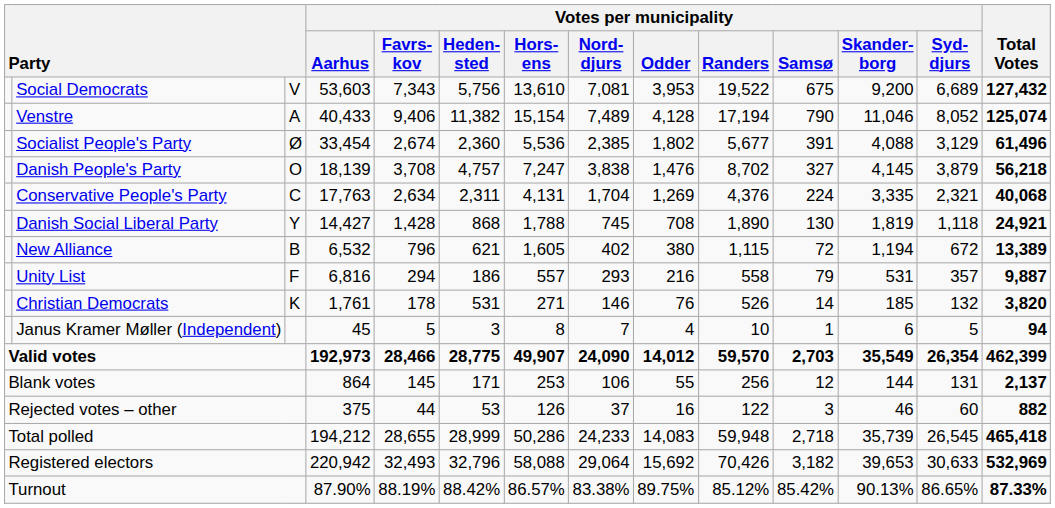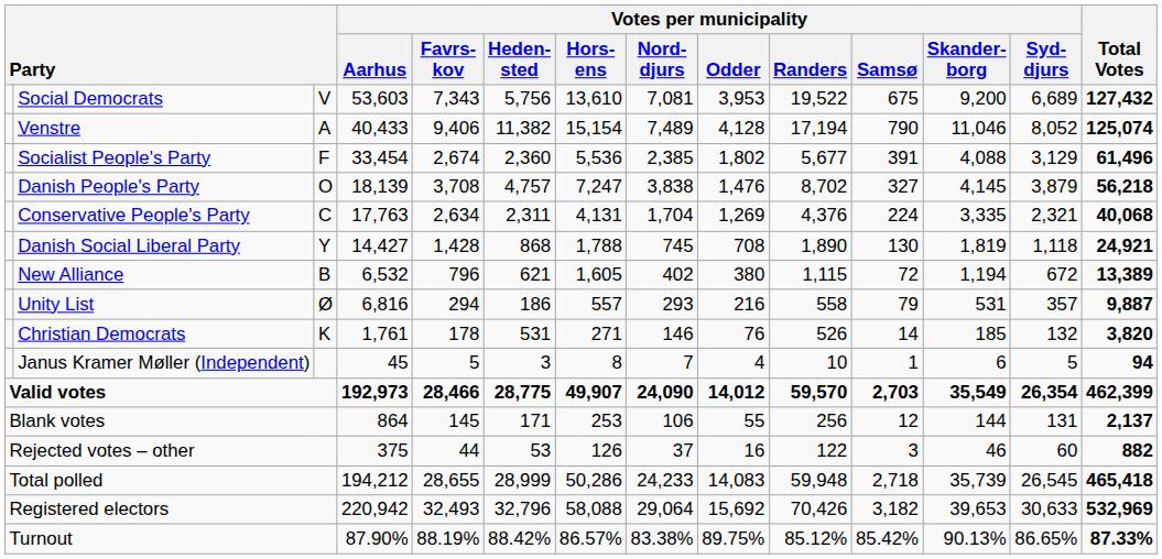 <table class="wikitable" border="1" style="text-align:right;">
 <tr>
 <th style="text-align:left;" valign=bottom rowspan=2 colspan=3>Party</th>
 <th colspan=10>Votes per municipality</th>
 <th align=center valign=bottom rowspan=2 width="50">Total Votes</th>
 </tr>
 <tr>
 <th align=center valign=bottom width="50"><a href='#'>Aarhus</a></th>
 <th align=center valign=bottom width="50"><a href='#'>Favrs- kov</a></th>
 <th align=center valign=bottom width="50"><a href='#'>Heden- sted</a></th>
 <th align=center valign=bottom width="50"><a href='#'>Hors- ens</a></th>
 <th align=center valign=bottom width="50"><a href='#'>Nord- djurs</a></th>
 <th align=center valign=bottom width="50"><a href='#'>Odder</a></th>
 <th align=center valign=bottom width="50"><a href='#'>Randers</a></th>
 <th align=center valign=bottom width="50"><a href='#'>Samsø</a></th>
 <th align=center valign=bottom width="50"><a href='#'>Skander- borg</a></th>
 <th align=center valign=bottom width="50"><a href='#'>Syd- djurs</a></th>
 </tr>
 <tr>
 <td></td>
 <td align=left><a href='#'>Social Democrats</a></td>
 <td align=left>V</td>
 <td>53,603</td>
 <td>7,343</td>
 <td>5,756</td>
 <td>13,610</td>
 <td>7,081</td>
 <td>3,953</td>
 <td>19,522</td>
 <td>675</td>
 <td>9,200</td>
 <td>6,689</td>
 <td><strong>127,432</strong></td>
 </tr>
 <tr>
 <td></td>
 <td align=left><a href='#'>Venstre</a></td>
 <td align=left>A</td>
 <td>40,433</td>
 <td>9,406</td>
 <td>11,382</td>
 <td>15,154</td>
 <td>7,489</td>
 <td>4,128</td>
 <td>17,194</td>
 <td>790</td>
 <td>11,046</td>
 <td>8,052</td>
 <td><strong>125,074</strong></td>
 </tr>
 <tr>
 <td></td>
 <td align=left><a href='#'>Socialist People's Party</a></td>
-<td align=left>Ø</td>
+<td align=left>F</td>
 <td>33,454</td>
 <td>2,674</td>
 <td>2,360</td>
 <td>5,536</td>
 <td>2,385</td>
 <td>1,802</td>
 <td>5,677</td>
 <td>391</td>
 <td>4,088</td>
 <td>3,129</td>
 <td><strong>61,496</strong></td>
 </tr>
 <tr>
 <td></td>
 <td align=left><a href='#'>Danish People's Party</a></td>
 <td align=left>O</td>
 <td>18,139</td>
 <td>3,708</td>
 <td>4,757</td>
 <td>7,247</td>
 <td>3,838</td>
 <td>1,476</td>
 <td>8,702</td>
 <td>327</td>
 <td>4,145</td>
 <td>3,879</td>
 <td><strong>56,218</strong></td>
 </tr>
 <tr>
 <td></td>
 <td align=left style="white-space: nowrap;"><a href='#'>Conservative People's Party</a></td>
 <td align=left>C</td>
 <td>17,763</td>
 <td>2,634</td>
 <td>2,311</td>
 <td>4,131</td>
 <td>1,704</td>
 <td>1,269</td>
 <td>4,376</td>
 <td>224</td>
 <td>3,335</td>
 <td>2,321</td>
 <td><strong>40,068</strong></td>
 </tr>
 <tr>
 <td></td>
 <td align=left><a href='#'>Danish Social Liberal Party</a></td>
 <td align=left>Y</td>
 <td>14,427</td>
 <td>1,428</td>
 <td>868</td>
 <td>1,788</td>
 <td>745</td>
 <td>708</td>
 <td>1,890</td>
 <td>130</td>
 <td>1,819</td>
 <td>1,118</td>
 <td><strong>24,921</strong></td>
 </tr>
 <tr>
 <td></td>
 <td align=left><a href='#'>New Alliance</a></td>
 <td align=left>B</td>
 <td>6,532</td>
 <td>796</td>
 <td>621</td>
 <td>1,605</td>
 <td>402</td>
 <td>380</td>
 <td>1,115</td>
 <td>72</td>
 <td>1,194</td>
 <td>672</td>
 <td><strong>13,389</strong></td>
 </tr>
 <tr>
 <td></td>
 <td align=left><a href='#'>Unity List</a></td>
-<td align=left>F</td>
+<td align=left>Ø</td>
 <td>6,816</td>
 <td>294</td>
 <td>186</td>
 <td>557</td>
 <td>293</td>
 <td>216</td>
 <td>558</td>
 <td>79</td>
 <td>531</td>
 <td>357</td>
 <td><strong>9,887</strong></td>
 </tr>
 <tr>
 <td></td>
 <td align=left><a href='#'>Christian Democrats</a></td>
 <td align=left>K</td>
 <td>1,761</td>
 <td>178</td>
 <td>531</td>
 <td>271</td>
 <td>146</td>
 <td>76</td>
 <td>526</td>
 <td>14</td>
 <td>185</td>
 <td>132</td>
 <td><strong>3,820</strong></td>
 </tr>
 <tr>
 <td></td>
 <td align=left>Janus Kramer Møller (<a href='#'>Independent</a>)</td>
 <td></td>
 <td>45</td>
 <td>5</td>
 <td>3</td>
 <td>8</td>
 <td>7</td>
 <td>4</td>
 <td>10</td>
 <td>1</td>
 <td>6</td>
 <td>5</td>
 <td><strong>94</strong></td>
 </tr>
 <tr style="font-weight:bold">
 <td align=left colspan=3>Valid votes</td>
 <td>192,973</td>
 <td>28,466</td>
 <td>28,775</td>
 <td>49,907</td>
 <td>24,090</td>
 <td>14,012</td>
 <td>59,570</td>
 <td>2,703</td>
 <td>35,549</td>
 <td>26,354</td>
 <td>462,399</td>
 </tr>
 <tr>
 <td align=left colspan=3>Blank votes</td>
 <td>864</td>
 <td>145</td>
 <td>171</td>
 <td>253</td>
 <td>106</td>
 <td>55</td>
 <td>256</td>
 <td>12</td>
 <td>144</td>
 <td>131</td>
 <td><strong>2,137</strong></td>
 </tr>
 <tr>
 <td align=left colspan=3>Rejected votes – other</td>
 <td>375</td>
 <td>44</td>
 <td>53</td>
 <td>126</td>
 <td>37</td>
 <td>16</td>
 <td>122</td>
 <td>3</td>
 <td>46</td>
 <td>60</td>
 <td><strong>882</strong></td>
 </tr>
 <tr>
 <td align=left colspan=3>Total polled</td>
 <td>194,212</td>
 <td>28,655</td>
 <td>28,999</td>
 <td>50,286</td>
 <td>24,233</td>
 <td>14,083</td>
 <td>59,948</td>
 <td>2,718</td>
 <td>35,739</td>
 <td>26,545</td>
 <td><strong>465,418</strong></td>
 </tr>
 <tr>
 <td align=left colspan=3>Registered electors</td>
 <td>220,942</td>
 <td>32,493</td>
 <td>32,796</td>
 <td>58,088</td>
 <td>29,064</td>
 <td>15,692</td>
 <td>70,426</td>
 <td>3,182</td>
 <td>39,653</td>
 <td>30,633</td>
 <td><strong>532,969</strong></td>
 </tr>
 <tr>
 <td align=left colspan=3>Turnout</td>
 <td>87.90%</td>
 <td>88.19%</td>
 <td>88.42%</td>
 <td>86.57%</td>
 <td>83.38%</td>
 <td>89.75%</td>
 <td>85.12%</td>
 <td>85.42%</td>
 <td>90.13%</td>
 <td>86.65%</td>
 <td><strong>87.33%</strong></td>
 </tr>
 </table>
